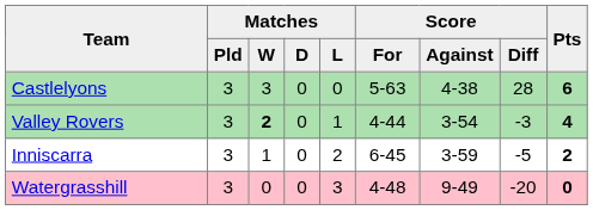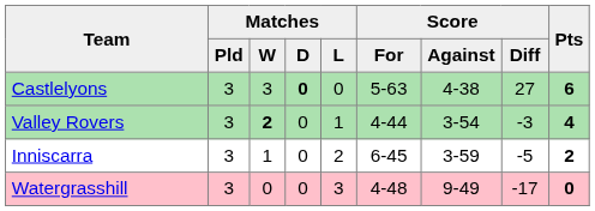 <table style=border-collapse:collapse border=1 cellspacing=0 cellpadding=5>
 <tr align=center bgcolor=#efefef>
 <th rowspan=2 width=165>Team</th>
 <th colspan=4>Matches</th>
 <th colspan=3>Score</th>
 <th rowspan=2width=20>Pts</th>
 </tr>
 <tr align=center bgcolor=#efefef>
 <th width=20>Pld</th>
 <th width=20>W</th>
 <th width=20>D</th>
 <th width=20>L</th>
 <th width=45>For</th>
 <th width=45>Against</th>
 <th width=30>Diff</th>
 </tr>
 <tr align=center style="background:#ACE1AF;">
 <td style="text-align:left;"><a href='#'>Castlelyons</a></td>
 <td>3</td>
 <td>3</td>
-<td>0</td>
+<td><strong>0</strong></td>
 <td>0</td>
 <td>5-63</td>
 <td>4-38</td>
-<td>28</td>
+<td>27</td>
 <td><strong>6</strong></td>
 </tr>
 <tr align=center style="background:#ACE1AF;">
 <td style="text-align:left;"><a href='#'>Valley Rovers</a></td>
 <td>3</td>
 <td><strong>2</strong></td>
 <td>0</td>
 <td>1</td>
 <td>4-44</td>
 <td>3-54</td>
 <td>-3</td>
 <td><strong>4</strong></td>
 </tr>
 <tr align=center>
 <td style="text-align:left;"><a href='#'>Inniscarra</a></td>
 <td>3</td>
 <td>1</td>
 <td>0</td>
 <td>2</td>
 <td>6-45</td>
 <td>3-59</td>
 <td>-5</td>
 <td><strong>2</strong></td>
 </tr>
 <tr align=center style="background:#FFC0CB;">
 <td style="text-align:left;"><a href='#'>Watergrasshill</a></td>
 <td>3</td>
 <td>0</td>
 <td>0</td>
 <td>3</td>
 <td>4-48</td>
 <td>9-49</td>
-<td>-20</td>
+<td>-17</td>
 <td><strong>0</strong></td>
 </tr>
 </table>
